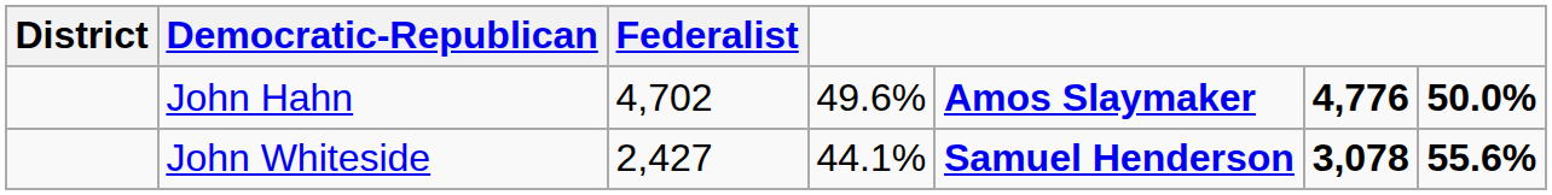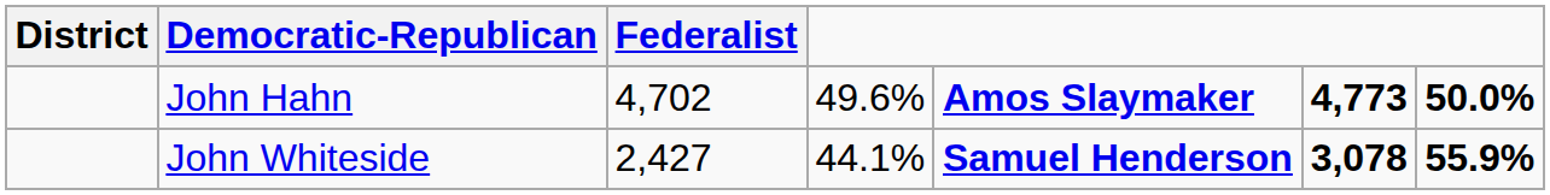 <table class=wikitable>
 <tr>
 <th>District</th>
 <th><a href='#'>Democratic-Republican</a></th>
 <th><a href='#'>Federalist</a></th>
 </tr>
 <tr>
 <td></td>
 <td><a href='#'>John Hahn</a></td>
 <td>4,702</td>
 <td>49.6%</td>
 <td><strong><a href='#'>Amos Slaymaker</a></strong></td>
-<td><strong>4,776</strong></td>
+<td><strong>4,773</strong></td>
 <td><strong>50.0%</strong></td>
 </tr>
 <tr>
 <td></td>
 <td><a href='#'>John Whiteside</a></td>
 <td>2,427</td>
 <td>44.1%</td>
 <td><strong><a href='#'>Samuel Henderson</a></strong></td>
 <td><strong>3,078</strong></td>
-<td><strong>55.6%</strong></td>
+<td><strong>55.9%</strong></td>
 </tr>
 </table>
